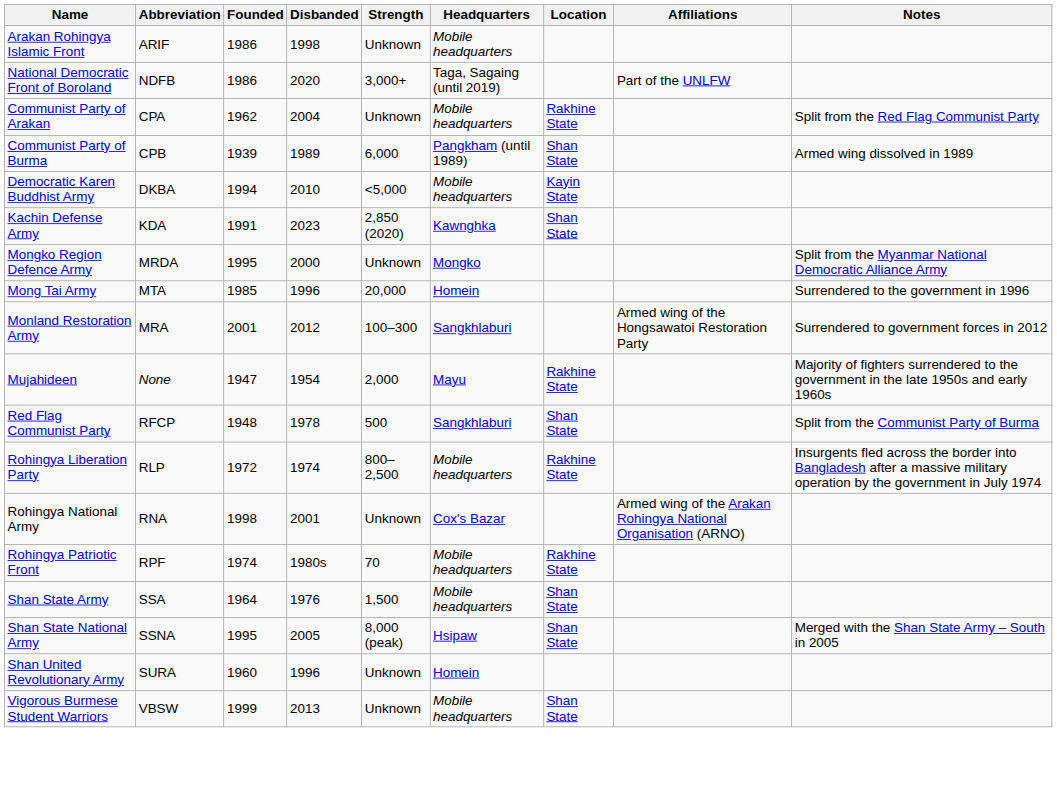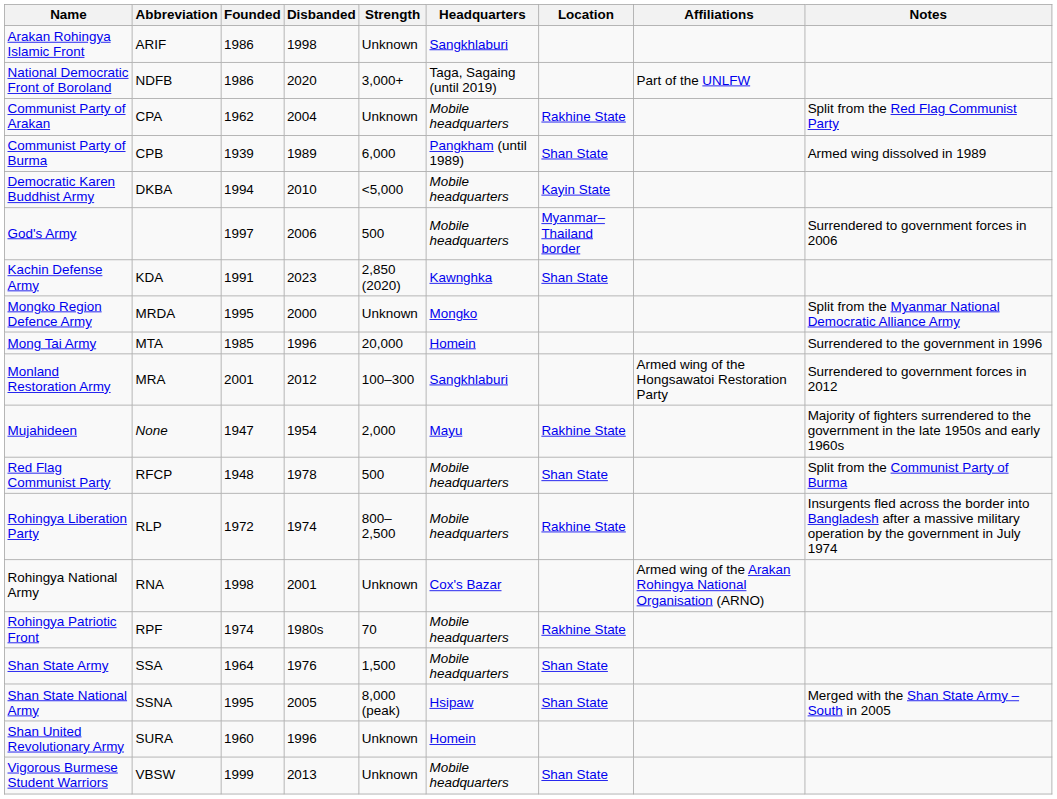 <table class="wikitable sortable">
 <tr>
 <th>Name</th>
 <th>Abbreviation</th>
 <th>Founded</th>
 <th>Disbanded</th>
 <th>Strength</th>
 <th>Headquarters</th>
 <th>Location</th>
 <th>Affiliations</th>
 <th>Notes</th>
 </tr>
 <tr>
 <td><a href='#'>Arakan Rohingya Islamic Front</a></td>
 <td>ARIF</td>
 <td>1986</td>
 <td>1998</td>
 <td> Unknown</td>
-<td><em>Mobile headquarters</em></td>
+<td><a href='#'>Sangkhlaburi</a></td>
 <td></td>
 <td></td>
 <td></td>
 </tr>
 <tr>
 <td> <a href='#'>National Democratic Front of Boroland</a></td>
 <td>NDFB</td>
 <td>1986</td>
 <td>2020</td>
 <td> 3,000+</td>
 <td>Taga, Sagaing (until 2019)</td>
 <td></td>
 <td>Part of the <a href='#'>UNLFW</a></td>
 <td></td>
 </tr>
 <tr>
 <td><a href='#'>Communist Party of Arakan</a></td>
 <td>CPA</td>
 <td>1962</td>
 <td>2004</td>
 <td> Unknown</td>
 <td><em>Mobile headquarters</em></td>
 <td><a href='#'>Rakhine State</a></td>
 <td></td>
 <td>Split from the <a href='#'>Red Flag Communist Party</a></td>
 </tr>
 <tr>
 <td> <a href='#'>Communist Party of Burma</a></td>
 <td>CPB</td>
 <td>1939</td>
 <td>1989</td>
 <td> 6,000</td>
 <td><a href='#'>Pangkham</a> (until 1989)</td>
 <td><a href='#'>Shan State</a></td>
 <td></td>
 <td>Armed wing dissolved in 1989</td>
 </tr>
 <tr>
 <td> <a href='#'>Democratic Karen Buddhist Army</a></td>
 <td>DKBA</td>
 <td>1994</td>
 <td>2010</td>
 <td> <5,000</td>
 <td><em>Mobile headquarters</em></td>
 <td><a href='#'>Kayin State</a></td>
 <td></td>
 <td></td>
+</tr>
+<tr>
+<td><a href='#'>God's Army</a></td>
+<td></td>
+<td>1997</td>
+<td>2006</td>
+<td> 500</td>
+<td><em>Mobile headquarters</em></td>
+<td><a href='#'>Myanmar–Thailand border</a></td>
+<td></td>
+<td>Surrendered to government forces in 2006</td>
 </tr>
 <tr>
 <td> <a href='#'>Kachin Defense Army</a></td>
 <td>KDA</td>
 <td>1991</td>
 <td>2023</td>
 <td> 2,850 (2020)</td>
 <td><a href='#'>Kawnghka</a></td>
 <td><a href='#'>Shan State</a></td>
 <td></td>
 <td></td>
 </tr>
 <tr>
 <td><a href='#'>Mongko Region Defence Army</a></td>
 <td>MRDA</td>
 <td>1995</td>
 <td>2000</td>
 <td> Unknown</td>
 <td><a href='#'>Mongko</a></td>
 <td></td>
 <td></td>
 <td>Split from the <a href='#'>Myanmar National Democratic Alliance Army</a></td>
 </tr>
 <tr>
 <td> <a href='#'>Mong Tai Army</a></td>
 <td>MTA</td>
 <td>1985</td>
 <td>1996</td>
 <td> 20,000</td>
 <td><a href='#'>Homein</a></td>
 <td></td>
 <td></td>
 <td>Surrendered to the government in 1996</td>
 </tr>
 <tr>
 <td><a href='#'>Monland Restoration Army</a></td>
 <td>MRA</td>
 <td>2001</td>
 <td>2012</td>
 <td> 100–300</td>
 <td><a href='#'>Sangkhlaburi</a></td>
 <td></td>
 <td>Armed wing of the Hongsawatoi Restoration Party</td>
 <td>Surrendered to government forces in 2012</td>
 </tr>
 <tr>
 <td> <a href='#'>Mujahideen</a></td>
 <td><em>None</em></td>
 <td>1947</td>
 <td>1954</td>
 <td> 2,000</td>
 <td><a href='#'>Mayu</a></td>
 <td><a href='#'>Rakhine State</a></td>
 <td></td>
 <td>Majority of fighters surrendered to the government in the late 1950s and early 1960s</td>
 </tr>
 <tr>
 <td> <a href='#'>Red Flag Communist Party</a></td>
 <td>RFCP</td>
 <td>1948</td>
 <td>1978</td>
 <td> 500</td>
-<td><a href='#'>Sangkhlaburi</a></td>
+<td><em>Mobile headquarters</em></td>
 <td><a href='#'>Shan State</a></td>
 <td></td>
 <td>Split from the <a href='#'>Communist Party of Burma</a></td>
 </tr>
 <tr>
 <td><a href='#'>Rohingya Liberation Party</a></td>
 <td>RLP</td>
 <td>1972</td>
 <td>1974</td>
 <td> 800–2,500</td>
 <td><em>Mobile headquarters</em></td>
 <td><a href='#'>Rakhine State</a></td>
 <td></td>
 <td>Insurgents fled across the border into <a href='#'>Bangladesh</a> after a massive military operation by the government in July 1974</td>
 </tr>
 <tr>
 <td>Rohingya National Army</td>
 <td>RNA</td>
 <td>1998</td>
 <td>2001</td>
 <td> Unknown</td>
 <td><a href='#'>Cox's Bazar</a></td>
 <td></td>
 <td>Armed wing of the <a href='#'>Arakan Rohingya National Organisation</a> (ARNO)</td>
 <td></td>
 </tr>
 <tr>
 <td><a href='#'>Rohingya Patriotic Front</a></td>
 <td>RPF</td>
 <td>1974</td>
 <td>1980s</td>
 <td> 70</td>
 <td><em>Mobile headquarters</em></td>
 <td><a href='#'>Rakhine State</a></td>
 <td></td>
 <td></td>
 </tr>
 <tr>
 <td> <a href='#'>Shan State Army</a></td>
 <td>SSA</td>
 <td>1964</td>
 <td>1976</td>
 <td> 1,500</td>
 <td><em>Mobile headquarters</em></td>
 <td><a href='#'>Shan State</a></td>
 <td></td>
 <td></td>
 </tr>
 <tr>
 <td> <a href='#'>Shan State National Army</a></td>
 <td>SSNA</td>
 <td>1995</td>
 <td>2005</td>
 <td> 8,000 (peak)</td>
 <td><a href='#'>Hsipaw</a></td>
 <td><a href='#'>Shan State</a></td>
 <td></td>
 <td>Merged with the <a href='#'>Shan State Army – South</a> in 2005</td>
 </tr>
 <tr>
 <td> <a href='#'>Shan United Revolutionary Army</a></td>
 <td>SURA</td>
 <td>1960</td>
 <td>1996</td>
 <td> Unknown</td>
 <td><a href='#'>Homein</a></td>
 <td></td>
 <td></td>
 <td></td>
 </tr>
 <tr>
 <td> <a href='#'>Vigorous Burmese Student Warriors</a></td>
 <td>VBSW</td>
 <td>1999</td>
 <td>2013</td>
 <td> Unknown</td>
 <td><em>Mobile headquarters</em></td>
 <td><a href='#'>Shan State</a></td>
 <td></td>
 <td></td>
 </tr>
 </table>
